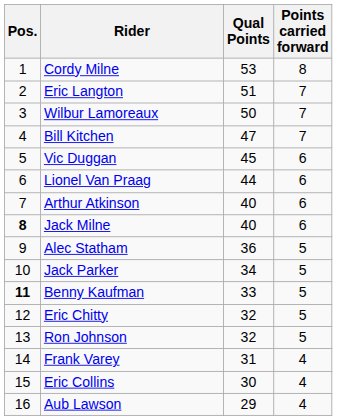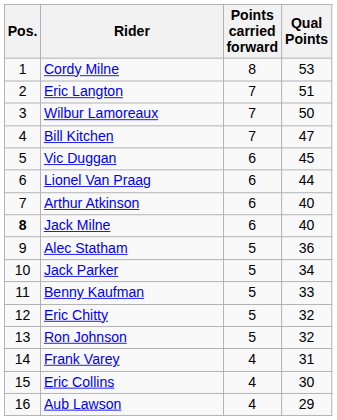 <table class=wikitable>
 <tr>
 <th width=25px>Pos.</th>
 <th width=200px>Rider</th>
+<th width=50px>Points carried forward</th>
 <th width=50px>Qual Points</th>
-<th width=50px>Points carried forward</th>
 </tr>
 <tr align=center>
 <td>1</td>
 <td align=left> <a href='#'>Cordy Milne</a></td>
+<td>8</td>
 <td>53</td>
-<td>8</td>
 </tr>
 <tr align=center>
 <td>2</td>
 <td align=left> <a href='#'>Eric Langton</a></td>
+<td>7</td>
 <td>51</td>
-<td>7</td>
 </tr>
 <tr align=center>
 <td>3</td>
 <td align=left> <a href='#'>Wilbur Lamoreaux</a></td>
+<td>7</td>
 <td>50</td>
-<td>7</td>
 </tr>
 <tr align=center>
 <td>4</td>
 <td align=left> <a href='#'>Bill Kitchen</a></td>
+<td>7</td>
 <td>47</td>
-<td>7</td>
 </tr>
 <tr align=center>
 <td>5</td>
 <td align=left> <a href='#'>Vic Duggan</a></td>
+<td>6</td>
 <td>45</td>
-<td>6</td>
 </tr>
 <tr align=center>
 <td>6</td>
 <td align=left> <a href='#'>Lionel Van Praag</a></td>
+<td>6</td>
 <td>44</td>
-<td>6</td>
 </tr>
 <tr align=center>
 <td>7</td>
 <td align=left> <a href='#'>Arthur Atkinson</a></td>
+<td>6</td>
 <td>40</td>
-<td>6</td>
 </tr>
 <tr align=center>
 <td><strong>8</strong></td>
 <td align=left> <a href='#'>Jack Milne</a></td>
+<td>6</td>
 <td>40</td>
-<td>6</td>
 </tr>
 <tr align=center>
 <td>9</td>
 <td align=left> <a href='#'>Alec Statham</a></td>
+<td>5</td>
 <td>36</td>
-<td>5</td>
 </tr>
 <tr align=center>
 <td>10</td>
 <td align=left> <a href='#'>Jack Parker</a></td>
+<td>5</td>
 <td>34</td>
-<td>5</td>
 </tr>
 <tr align=center>
-<td><strong>11</strong></td>
+<td>11</td>
 <td align=left> <a href='#'>Benny Kaufman</a></td>
+<td>5</td>
 <td>33</td>
-<td>5</td>
 </tr>
 <tr align=center>
 <td>12</td>
 <td align=left> <a href='#'>Eric Chitty</a></td>
+<td>5</td>
 <td>32</td>
-<td>5</td>
 </tr>
 <tr align=center>
 <td>13</td>
 <td align=left> <a href='#'>Ron Johnson</a></td>
+<td>5</td>
 <td>32</td>
-<td>5</td>
 </tr>
 <tr align=center>
 <td>14</td>
 <td align=left> <a href='#'>Frank Varey</a></td>
+<td>4</td>
 <td>31</td>
-<td>4</td>
 </tr>
 <tr align=center>
 <td>15</td>
 <td align=left> <a href='#'>Eric Collins</a></td>
+<td>4</td>
 <td>30</td>
-<td>4</td>
 </tr>
 <tr align=center>
 <td>16</td>
 <td align=left> <a href='#'>Aub Lawson</a></td>
+<td>4</td>
 <td>29</td>
-<td>4</td>
 </tr>
 </table>
